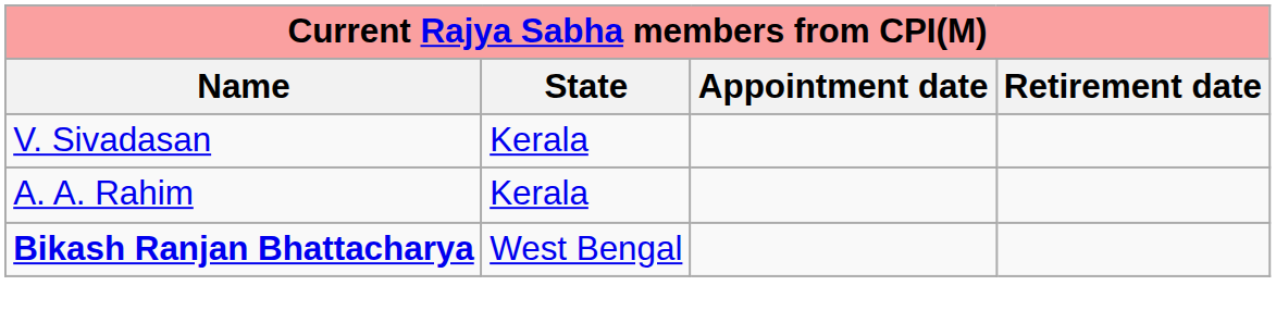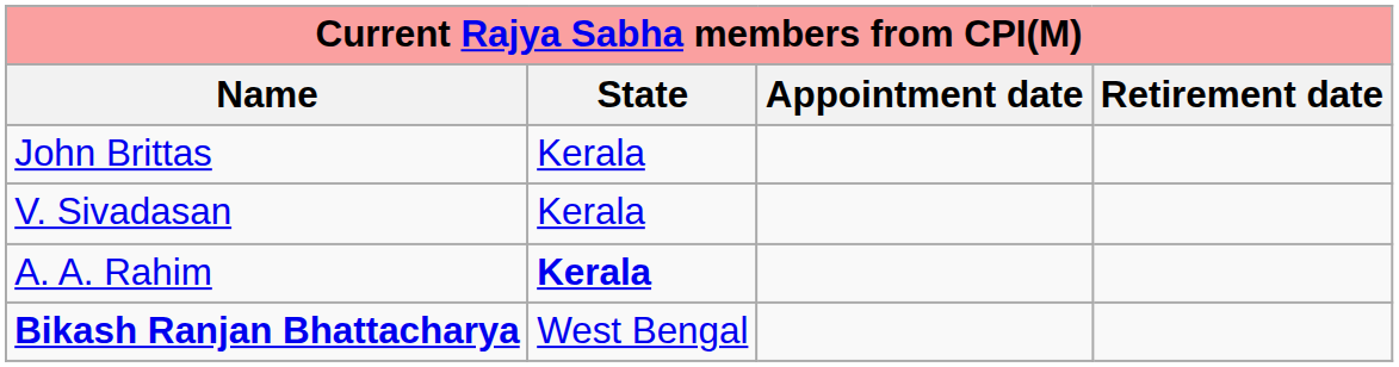 <table class="wikitable">
 <tr>
 <th colspan="4" style="background:#FAA0A0">Current <a href='#'>Rajya Sabha</a> members from CPI(M)</th>
 </tr>
 <tr>
 <th>Name</th>
 <th>State</th>
 <th>Appointment date</th>
 <th>Retirement date</th>
 </tr>
 <tr>
+<td><a href='#'>John Brittas</a></td>
+<td><a href='#'>Kerala</a></td>
+<td></td>
+<td></td>
+</tr>
+<tr>
 <td><a href='#'>V. Sivadasan</a></td>
 <td><a href='#'>Kerala</a></td>
 <td></td>
 <td></td>
 </tr>
 <tr>
 <td><a href='#'>A. A. Rahim</a></td>
-<td><a href='#'>Kerala</a></td>
+<td><strong><a href='#'>Kerala</a></strong></td>
 <td></td>
 <td></td>
 </tr>
 <tr>
 <td><strong><a href='#'>Bikash Ranjan Bhattacharya</a></strong></td>
 <td><a href='#'>West Bengal</a></td>
 <td></td>
 <td></td>
 </tr>
 </table>
